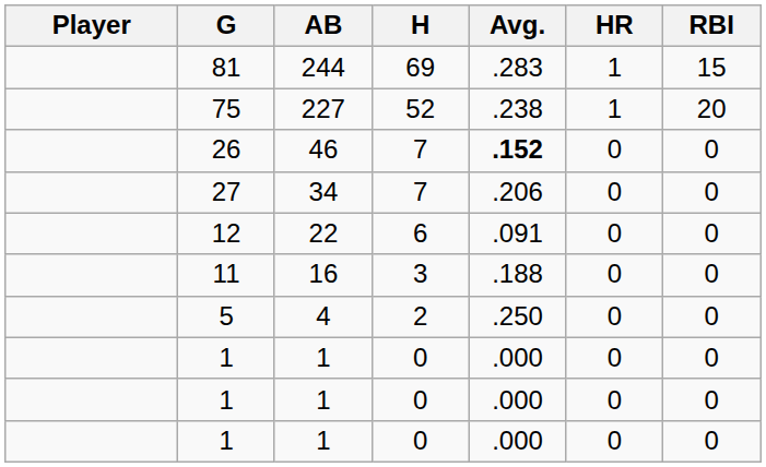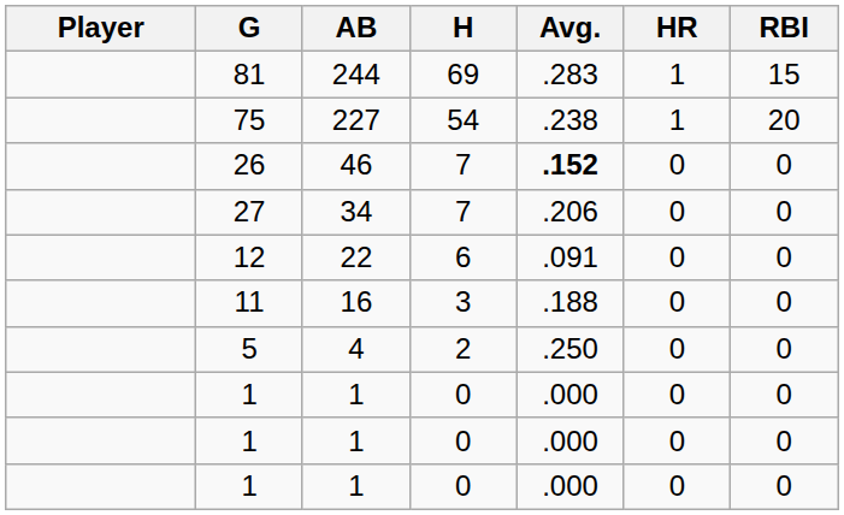 <table class="wikitable sortable">
 <tr>
 <th bgcolor="#DDDDFF" width="16%">Player</th>
 <th bgcolor="#DDDDFF" width="9%">G</th>
 <th bgcolor="#DDDDFF" width="9%">AB</th>
 <th bgcolor="#DDDDFF" width="9%">H</th>
 <th bgcolor="#DDDDFF" width="9%">Avg.</th>
 <th bgcolor="#DDDDFF" width="9%">HR</th>
 <th bgcolor="#DDDDFF" width="9%">RBI</th>
 </tr>
 <tr align="center">
 <td></td>
 <td>81</td>
 <td>244</td>
 <td>69</td>
 <td>.283</td>
 <td>1</td>
 <td>15</td>
 </tr>
 <tr align="center">
 <td></td>
 <td>75</td>
 <td>227</td>
-<td>52</td>
+<td>54</td>
 <td>.238</td>
 <td>1</td>
 <td>20</td>
 </tr>
 <tr align="center">
 <td></td>
 <td>26</td>
 <td>46</td>
 <td>7</td>
 <td><strong>.152</strong></td>
 <td>0</td>
 <td>0</td>
 </tr>
 <tr align="center">
 <td></td>
 <td>27</td>
 <td>34</td>
 <td>7</td>
 <td>.206</td>
 <td>0</td>
 <td>0</td>
 </tr>
 <tr align="center">
 <td></td>
 <td>12</td>
 <td>22</td>
 <td>6</td>
 <td>.091</td>
 <td>0</td>
 <td>0</td>
 </tr>
 <tr align="center">
 <td></td>
 <td>11</td>
 <td>16</td>
 <td>3</td>
 <td>.188</td>
 <td>0</td>
 <td>0</td>
 </tr>
 <tr align="center">
 <td></td>
 <td>5</td>
 <td>4</td>
 <td>2</td>
 <td>.250</td>
 <td>0</td>
 <td>0</td>
 </tr>
 <tr align="center">
 <td></td>
 <td>1</td>
 <td>1</td>
 <td>0</td>
 <td>.000</td>
 <td>0</td>
 <td>0</td>
 </tr>
 <tr align="center">
 <td></td>
 <td>1</td>
 <td>1</td>
 <td>0</td>
 <td>.000</td>
 <td>0</td>
 <td>0</td>
 </tr>
 <tr align="center">
 <td></td>
 <td>1</td>
 <td>1</td>
 <td>0</td>
 <td>.000</td>
 <td>0</td>
 <td>0</td>
 </tr>
 </table>
